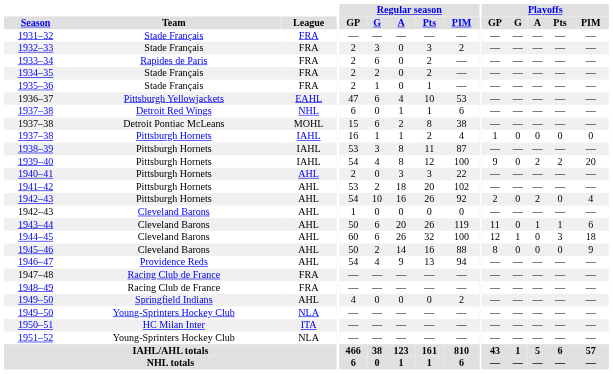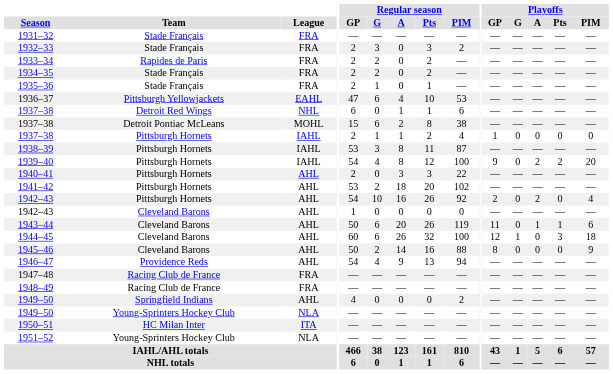 <table border="0" cellpadding="1" cellspacing="0" style="text-align:center; width:60em">
 <tr bgcolor="#e0e0e0">
 <th colspan="3" bgcolor="#ffffff"></th>
 <th rowspan="100" bgcolor="#ffffff"></th>
 <th colspan="5"><a href='#'>Regular season</a></th>
 <th rowspan="100" bgcolor="#ffffff"></th>
 <th colspan="5"><a href='#'>Playoffs</a></th>
 </tr>
 <tr bgcolor="#e0e0e0">
 <th><a href='#'>Season</a></th>
 <th>Team</th>
 <th>League</th>
 <th>GP</th>
 <th><a href='#'>G</a></th>
 <th><a href='#'>A</a></th>
 <th><a href='#'>Pts</a></th>
 <th><a href='#'>PIM</a></th>
 <th>GP</th>
 <th>G</th>
 <th>A</th>
 <th>Pts</th>
 <th>PIM</th>
 </tr>
 <tr>
 <td><a href='#'>1931–32</a></td>
 <td><a href='#'>Stade Français</a></td>
 <td><a href='#'>FRA</a></td>
 <td>—</td>
 <td>—</td>
 <td>—</td>
 <td>—</td>
 <td>—</td>
 <td>—</td>
 <td>—</td>
 <td>—</td>
 <td>—</td>
 <td>—</td>
 </tr>
 <tr bgcolor="#f0f0f0">
 <td><a href='#'>1932–33</a></td>
 <td>Stade Français</td>
 <td>FRA</td>
 <td>2</td>
 <td>3</td>
 <td>0</td>
 <td>3</td>
 <td>2</td>
 <td>—</td>
 <td>—</td>
 <td>—</td>
 <td>—</td>
 <td>—</td>
 </tr>
 <tr>
 <td><a href='#'>1933–34</a></td>
 <td><a href='#'>Rapides de Paris</a></td>
 <td>FRA</td>
 <td>2</td>
-<td>6</td>
+<td>2</td>
 <td>0</td>
 <td>2</td>
 <td>—</td>
 <td>—</td>
 <td>—</td>
 <td>—</td>
 <td>—</td>
 <td>—</td>
 </tr>
 <tr bgcolor="#f0f0f0">
 <td><a href='#'>1934–35</a></td>
 <td>Stade Français</td>
 <td>FRA</td>
 <td>2</td>
 <td>2</td>
 <td>0</td>
 <td>2</td>
 <td>—</td>
 <td>—</td>
 <td>—</td>
 <td>—</td>
 <td>—</td>
 <td>—</td>
 </tr>
 <tr>
 <td><a href='#'>1935–36</a></td>
 <td>Stade Français</td>
 <td>FRA</td>
 <td>2</td>
 <td>1</td>
 <td>0</td>
 <td>1</td>
 <td>—</td>
 <td>—</td>
 <td>—</td>
 <td>—</td>
 <td>—</td>
 <td>—</td>
 </tr>
 <tr bgcolor="#f0f0f0">
 <td>1936–37</td>
 <td><a href='#'>Pittsburgh Yellowjackets</a></td>
 <td><a href='#'>EAHL</a></td>
 <td>47</td>
 <td>6</td>
 <td>4</td>
 <td>10</td>
 <td>53</td>
 <td>—</td>
 <td>—</td>
 <td>—</td>
 <td>—</td>
 <td>—</td>
 </tr>
 <tr>
 <td><a href='#'>1937–38</a></td>
 <td><a href='#'>Detroit Red Wings</a></td>
 <td><a href='#'>NHL</a></td>
 <td>6</td>
 <td>0</td>
 <td>1</td>
 <td>1</td>
 <td>6</td>
 <td>—</td>
 <td>—</td>
 <td>—</td>
 <td>—</td>
 <td>—</td>
 </tr>
 <tr bgcolor="#f0f0f0">
 <td>1937–38</td>
 <td>Detroit Pontiac McLeans</td>
 <td>MOHL</td>
 <td>15</td>
 <td>6</td>
 <td>2</td>
 <td>8</td>
 <td>38</td>
 <td>—</td>
 <td>—</td>
 <td>—</td>
 <td>—</td>
 <td>—</td>
 </tr>
 <tr>
 <td><a href='#'>1937–38</a></td>
 <td><a href='#'>Pittsburgh Hornets</a></td>
 <td><a href='#'>IAHL</a></td>
-<td>16</td>
+<td>2</td>
 <td>1</td>
 <td>1</td>
 <td>2</td>
 <td>4</td>
 <td>1</td>
 <td>0</td>
 <td>0</td>
 <td>0</td>
 <td>0</td>
 </tr>
 <tr bgcolor="#f0f0f0">
 <td><a href='#'>1938–39</a></td>
 <td>Pittsburgh Hornets</td>
 <td>IAHL</td>
 <td>53</td>
 <td>3</td>
 <td>8</td>
 <td>11</td>
 <td>87</td>
 <td>—</td>
 <td>—</td>
 <td>—</td>
 <td>—</td>
 <td>—</td>
 </tr>
 <tr>
 <td><a href='#'>1939–40</a></td>
 <td>Pittsburgh Hornets</td>
 <td>IAHL</td>
 <td>54</td>
 <td>4</td>
 <td>8</td>
 <td>12</td>
 <td>100</td>
 <td>9</td>
 <td>0</td>
 <td>2</td>
 <td>2</td>
 <td>20</td>
 </tr>
 <tr bgcolor="#f0f0f0">
 <td><a href='#'>1940–41</a></td>
 <td>Pittsburgh Hornets</td>
 <td><a href='#'>AHL</a></td>
 <td>2</td>
 <td>0</td>
 <td>3</td>
 <td>3</td>
 <td>22</td>
 <td>—</td>
 <td>—</td>
 <td>—</td>
 <td>—</td>
 <td>—</td>
 </tr>
 <tr>
 <td><a href='#'>1941–42</a></td>
 <td>Pittsburgh Hornets</td>
 <td>AHL</td>
 <td>53</td>
 <td>2</td>
 <td>18</td>
 <td>20</td>
 <td>102</td>
 <td>—</td>
 <td>—</td>
 <td>—</td>
 <td>—</td>
 <td>—</td>
 </tr>
 <tr bgcolor="#f0f0f0">
 <td><a href='#'>1942–43</a></td>
 <td>Pittsburgh Hornets</td>
 <td>AHL</td>
 <td>54</td>
 <td>10</td>
 <td>16</td>
 <td>26</td>
 <td>92</td>
 <td>2</td>
 <td>0</td>
 <td>2</td>
 <td>0</td>
 <td>4</td>
 </tr>
 <tr>
 <td>1942–43</td>
 <td><a href='#'>Cleveland Barons</a></td>
 <td>AHL</td>
 <td>1</td>
 <td>0</td>
 <td>0</td>
 <td>0</td>
 <td>0</td>
 <td>—</td>
 <td>—</td>
 <td>—</td>
 <td>—</td>
 <td>—</td>
 </tr>
 <tr bgcolor="#f0f0f0">
 <td><a href='#'>1943–44</a></td>
 <td>Cleveland Barons</td>
 <td>AHL</td>
 <td>50</td>
 <td>6</td>
 <td>20</td>
 <td>26</td>
 <td>119</td>
 <td>11</td>
 <td>0</td>
 <td>1</td>
 <td>1</td>
 <td>6</td>
 </tr>
 <tr>
 <td><a href='#'>1944–45</a></td>
 <td>Cleveland Barons</td>
 <td>AHL</td>
 <td>60</td>
 <td>6</td>
 <td>26</td>
 <td>32</td>
 <td>100</td>
 <td>12</td>
 <td>1</td>
 <td>0</td>
 <td>3</td>
 <td>18</td>
 </tr>
 <tr bgcolor="#f0f0f0">
 <td><a href='#'>1945–46</a></td>
 <td>Cleveland Barons</td>
 <td>AHL</td>
 <td>50</td>
 <td>2</td>
 <td>14</td>
 <td>16</td>
 <td>88</td>
 <td>8</td>
 <td>0</td>
 <td>0</td>
 <td>0</td>
 <td>9</td>
 </tr>
 <tr>
 <td><a href='#'>1946–47</a></td>
 <td><a href='#'>Providence Reds</a></td>
 <td>AHL</td>
 <td>54</td>
 <td>4</td>
 <td>9</td>
 <td>13</td>
 <td>94</td>
 <td>—</td>
 <td>—</td>
 <td>—</td>
 <td>—</td>
 <td>—</td>
 </tr>
 <tr bgcolor="#f0f0f0">
 <td>1947–48</td>
 <td><a href='#'>Racing Club de France</a></td>
 <td>FRA</td>
 <td>—</td>
 <td>—</td>
 <td>—</td>
 <td>—</td>
 <td>—</td>
 <td>—</td>
 <td>—</td>
 <td>—</td>
 <td>—</td>
 <td>—</td>
 </tr>
 <tr>
 <td><a href='#'>1948–49</a></td>
 <td>Racing Club de France</td>
 <td>FRA</td>
 <td>—</td>
 <td>—</td>
 <td>—</td>
 <td>—</td>
 <td>—</td>
 <td>—</td>
 <td>—</td>
 <td>—</td>
 <td>—</td>
 <td>—</td>
 </tr>
 <tr bgcolor="#f0f0f0">
 <td><a href='#'>1949–50</a></td>
 <td><a href='#'>Springfield Indians</a></td>
 <td>AHL</td>
 <td>4</td>
 <td>0</td>
 <td>0</td>
 <td>0</td>
 <td>2</td>
 <td>—</td>
 <td>—</td>
 <td>—</td>
 <td>—</td>
 <td>—</td>
 </tr>
 <tr>
 <td><a href='#'>1949–50</a></td>
 <td><a href='#'>Young-Sprinters Hockey Club</a></td>
 <td><a href='#'>NLA</a></td>
 <td>—</td>
 <td>—</td>
 <td>—</td>
 <td>—</td>
 <td>—</td>
 <td>—</td>
 <td>—</td>
 <td>—</td>
 <td>—</td>
 <td>—</td>
 </tr>
 <tr bgcolor="#f0f0f0">
 <td><a href='#'>1950–51</a></td>
 <td><a href='#'>HC Milan Inter</a></td>
 <td><a href='#'>ITA</a></td>
 <td>—</td>
 <td>—</td>
 <td>—</td>
 <td>—</td>
 <td>—</td>
 <td>—</td>
 <td>—</td>
 <td>—</td>
 <td>—</td>
 <td>—</td>
 </tr>
 <tr>
 <td><a href='#'>1951–52</a></td>
 <td>Young-Sprinters Hockey Club</td>
 <td>NLA</td>
 <td>—</td>
 <td>—</td>
 <td>—</td>
 <td>—</td>
 <td>—</td>
 <td>—</td>
 <td>—</td>
 <td>—</td>
 <td>—</td>
 <td>—</td>
 </tr>
 <tr bgcolor="#e0e0e0">
 <th colspan="3">IAHL/AHL totals</th>
 <th>466</th>
 <th>38</th>
 <th>123</th>
 <th>161</th>
 <th>810</th>
 <th>43</th>
 <th>1</th>
 <th>5</th>
 <th>6</th>
 <th>57</th>
 </tr>
 <tr bgcolor="#e0e0e0">
 <th colspan="3">NHL totals</th>
 <th>6</th>
 <th>0</th>
 <th>1</th>
 <th>1</th>
 <th>6</th>
 <th>—</th>
 <th>—</th>
 <th>—</th>
 <th>—</th>
 <th>—</th>
 </tr>
 </table>
